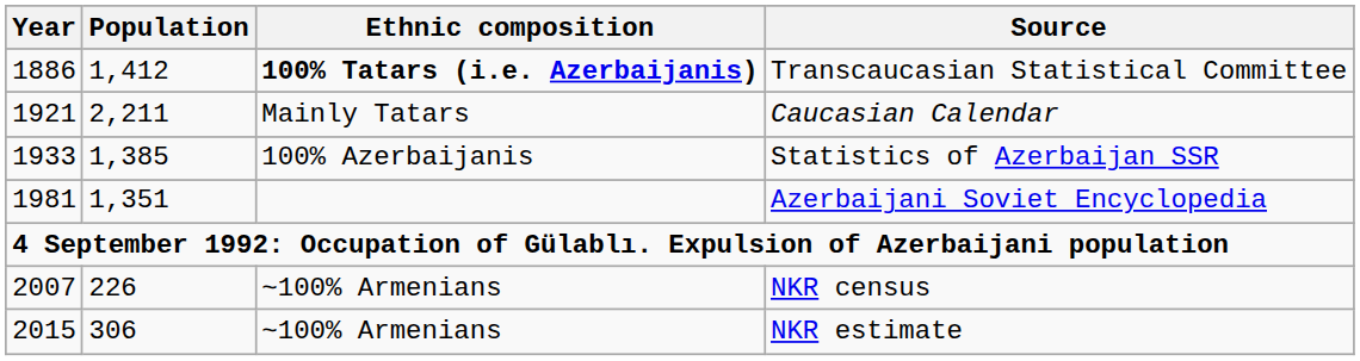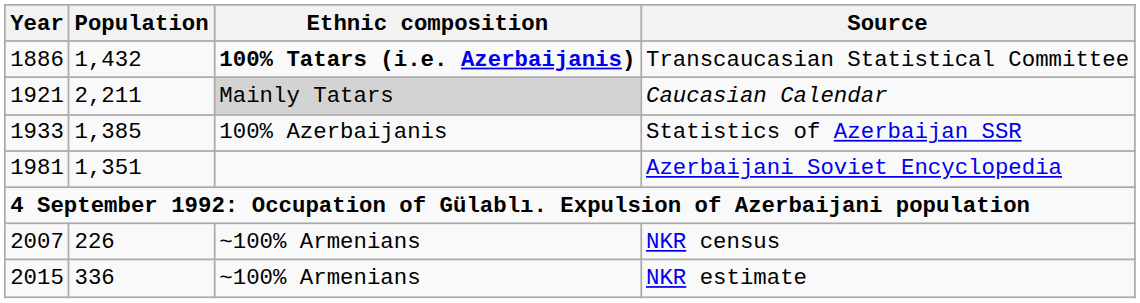 <table class="wikitable">
 <tr>
 <th>Year</th>
 <th>Population</th>
 <th>Ethnic composition</th>
 <th>Source</th>
 </tr>
 <tr>
 <td>1886</td>
-<td>1,412</td>
+<td>1,432</td>
 <td><strong>100% Tatars (i.e. <a href='#'>Azerbaijanis</a>)</strong></td>
 <td>Transcaucasian Statistical Committee</td>
 </tr>
 <tr>
 <td>1921</td>
 <td>2,211</td>
-<td>Mainly Tatars</td>
+<td style="background: lightgrey;">Mainly Tatars</td>
 <td><em>Caucasian Calendar</em></td>
 </tr>
 <tr>
 <td>1933</td>
 <td>1,385</td>
 <td>100% Azerbaijanis</td>
 <td>Statistics of <a href='#'>Azerbaijan SSR</a></td>
 </tr>
 <tr>
 <td>1981</td>
 <td>1,351</td>
 <td></td>
 <td><a href='#'>Azerbaijani Soviet Encyclopedia</a></td>
 </tr>
 <tr>
 <td colspan="12"><strong>4 September 1992: Occupation of Gülablı. Expulsion of Azerbaijani population</strong></td>
 </tr>
 <tr>
 <td>2007</td>
 <td>226</td>
 <td>~100% Armenians</td>
 <td><a href='#'>NKR</a> census</td>
 </tr>
 <tr>
 <td>2015</td>
-<td>306</td>
+<td>336</td>
 <td>~100% Armenians</td>
 <td><a href='#'>NKR</a> estimate</td>
 </tr>
 </table>
